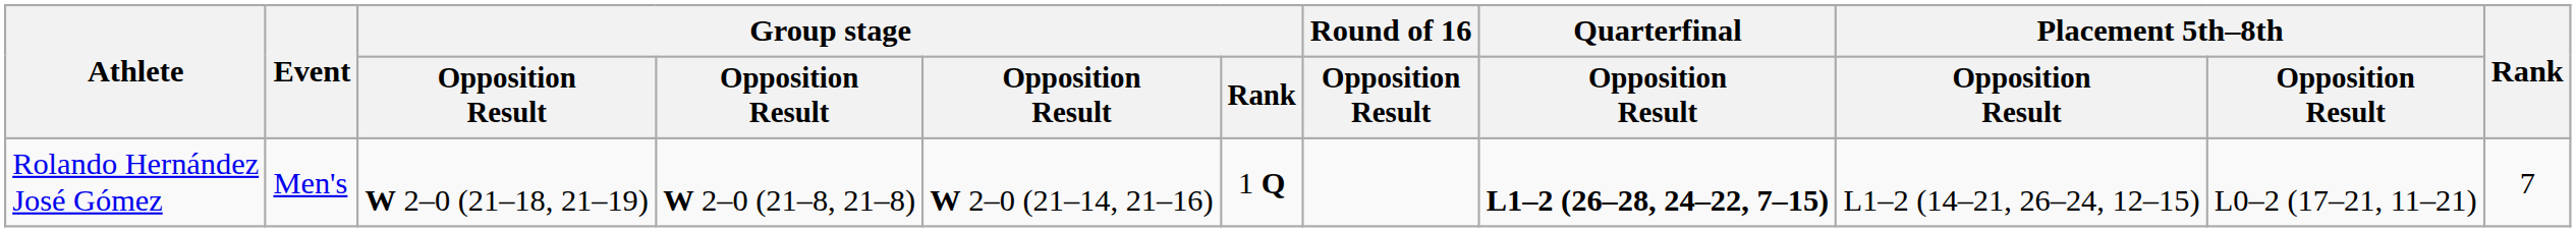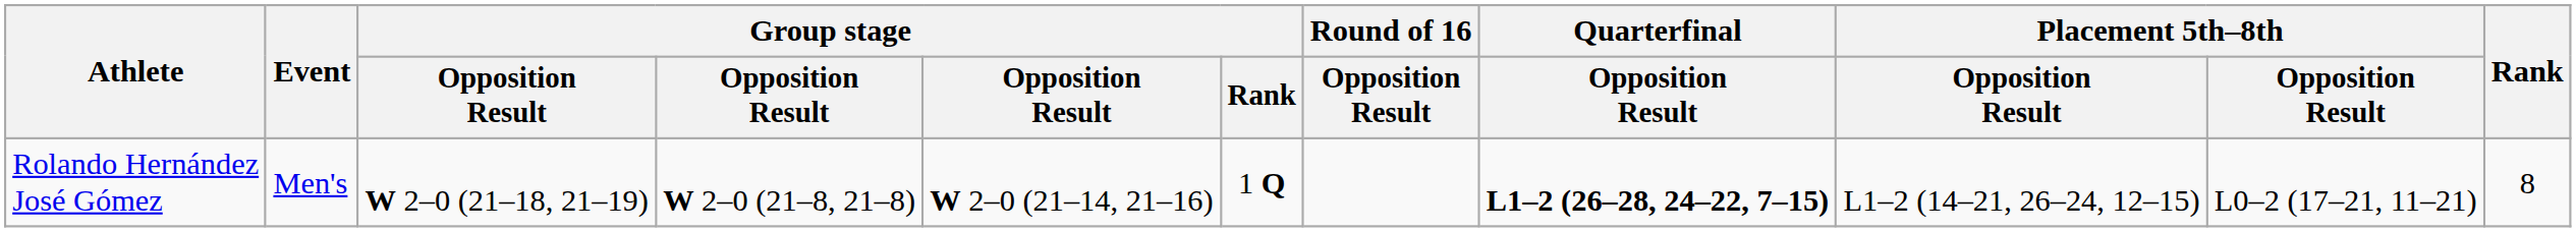 <table class=wikitable style=font-size:90%;text-align:center>
 <tr>
 <th rowspan=2>Athlete</th>
 <th rowspan=2>Event</th>
 <th colspan=4>Group stage</th>
 <th>Round of 16</th>
 <th>Quarterfinal</th>
 <th colspan=2>Placement 5th–8th</th>
 <th rowspan=2>Rank</th>
 </tr>
 <tr style=font-size:95%>
 <th>Opposition<br>Result</th>
 <th>Opposition<br>Result</th>
 <th>Opposition<br>Result</th>
 <th>Rank</th>
 <th>Opposition<br>Result</th>
 <th>Opposition<br>Result</th>
 <th>Opposition<br>Result</th>
 <th>Opposition<br>Result</th>
 </tr>
 <tr>
 <td align=left><a href='#'>Rolando Hernández</a><br><a href='#'>José Gómez</a></td>
 <td align=left><a href='#'>Men's</a></td>
 <td><br><strong>W</strong> 2–0 (21–18, 21–19)</td>
 <td><br><strong>W</strong> 2–0 (21–8, 21–8)</td>
 <td><br><strong>W</strong> 2–0 (21–14, 21–16)</td>
 <td>1 <strong>Q</strong></td>
 <td></td>
 <td><strong><br>L1–2 (26–28, 24–22, 7–15)</strong></td>
 <td><br>L1–2 (14–21, 26–24, 12–15)</td>
 <td><br>L0–2 (17–21, 11–21)</td>
-<td>7</td>
+<td>8</td>
 </tr>
 </table>
